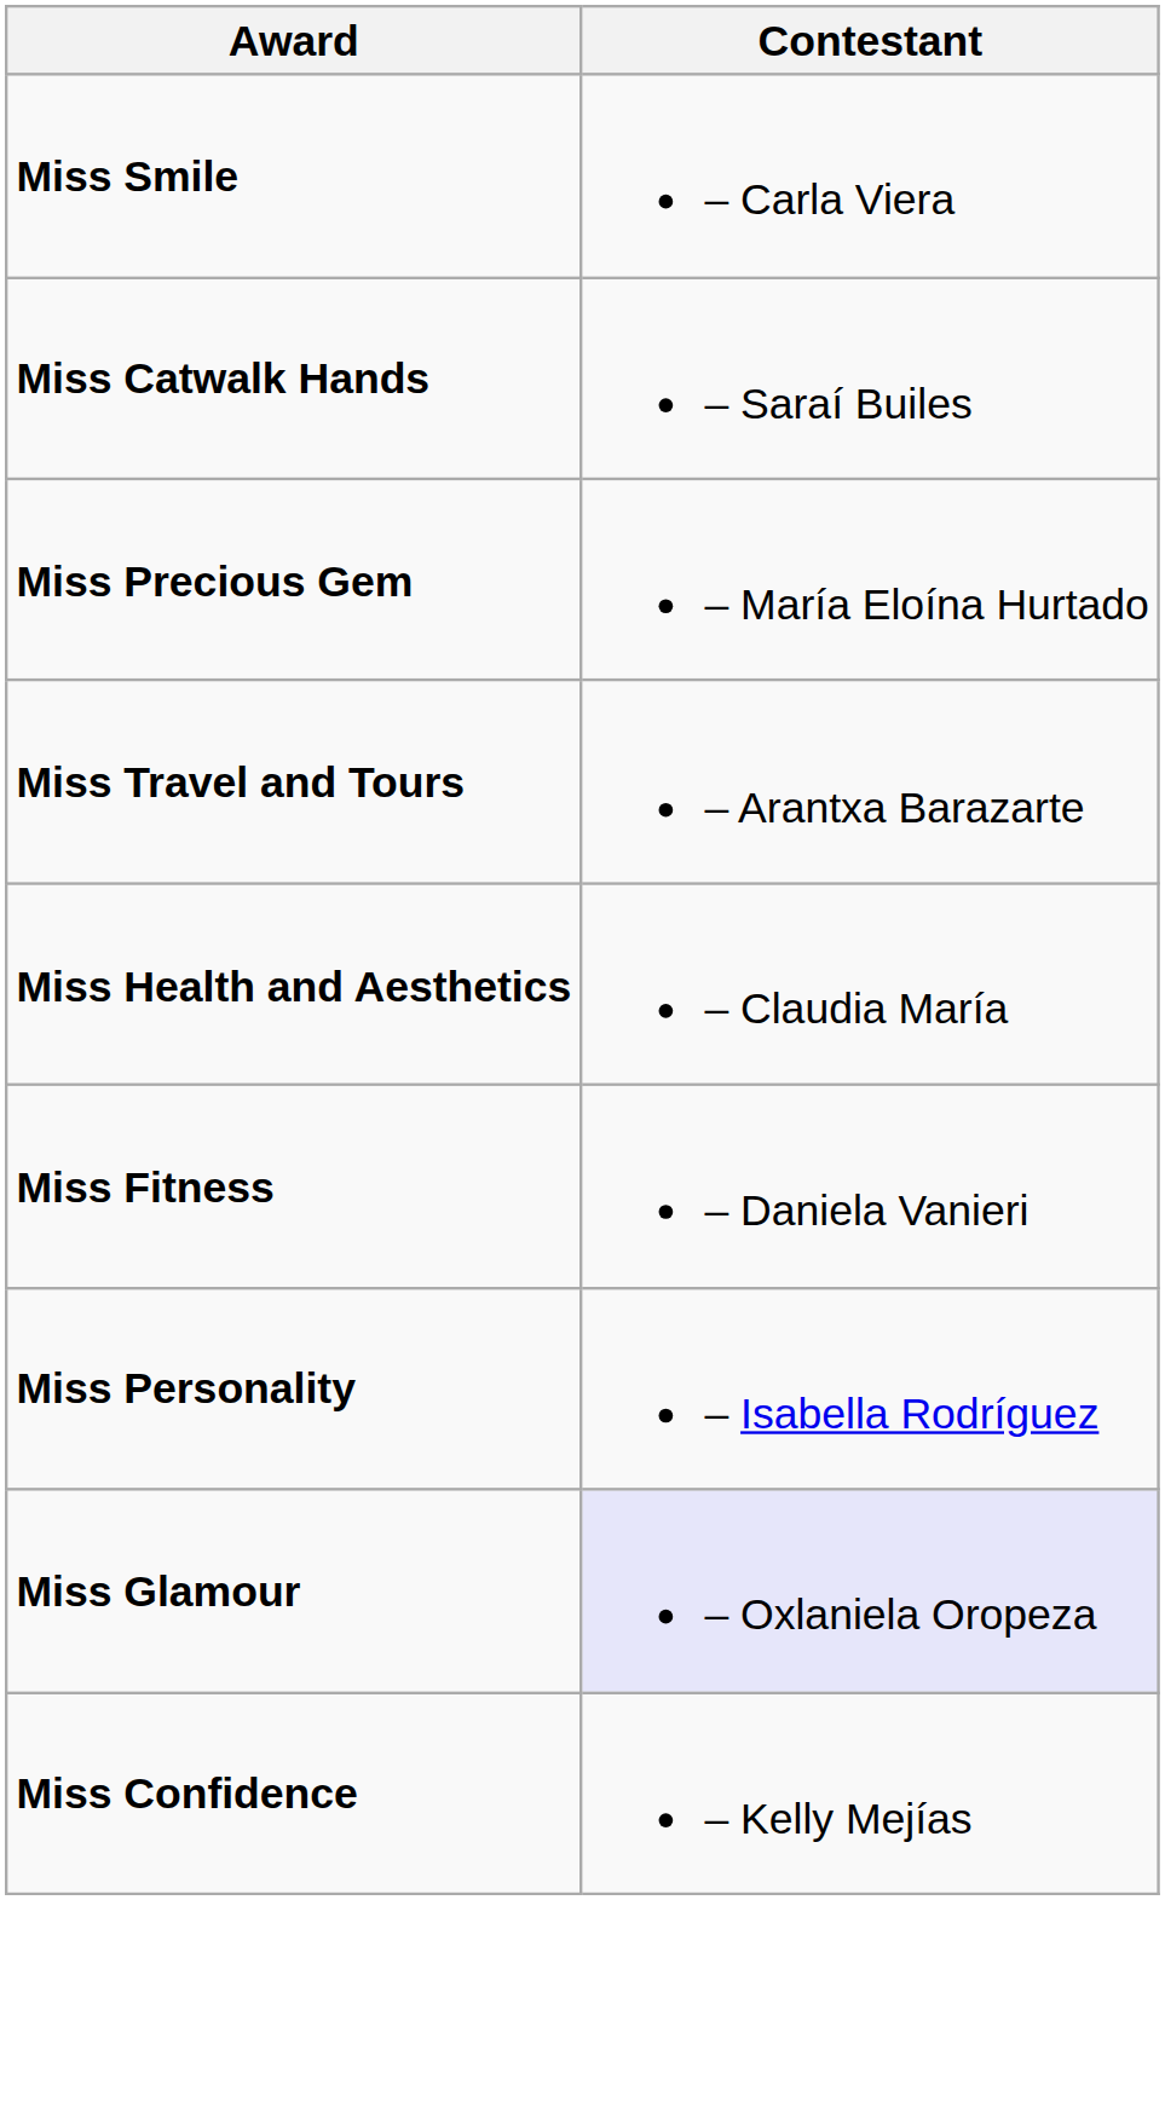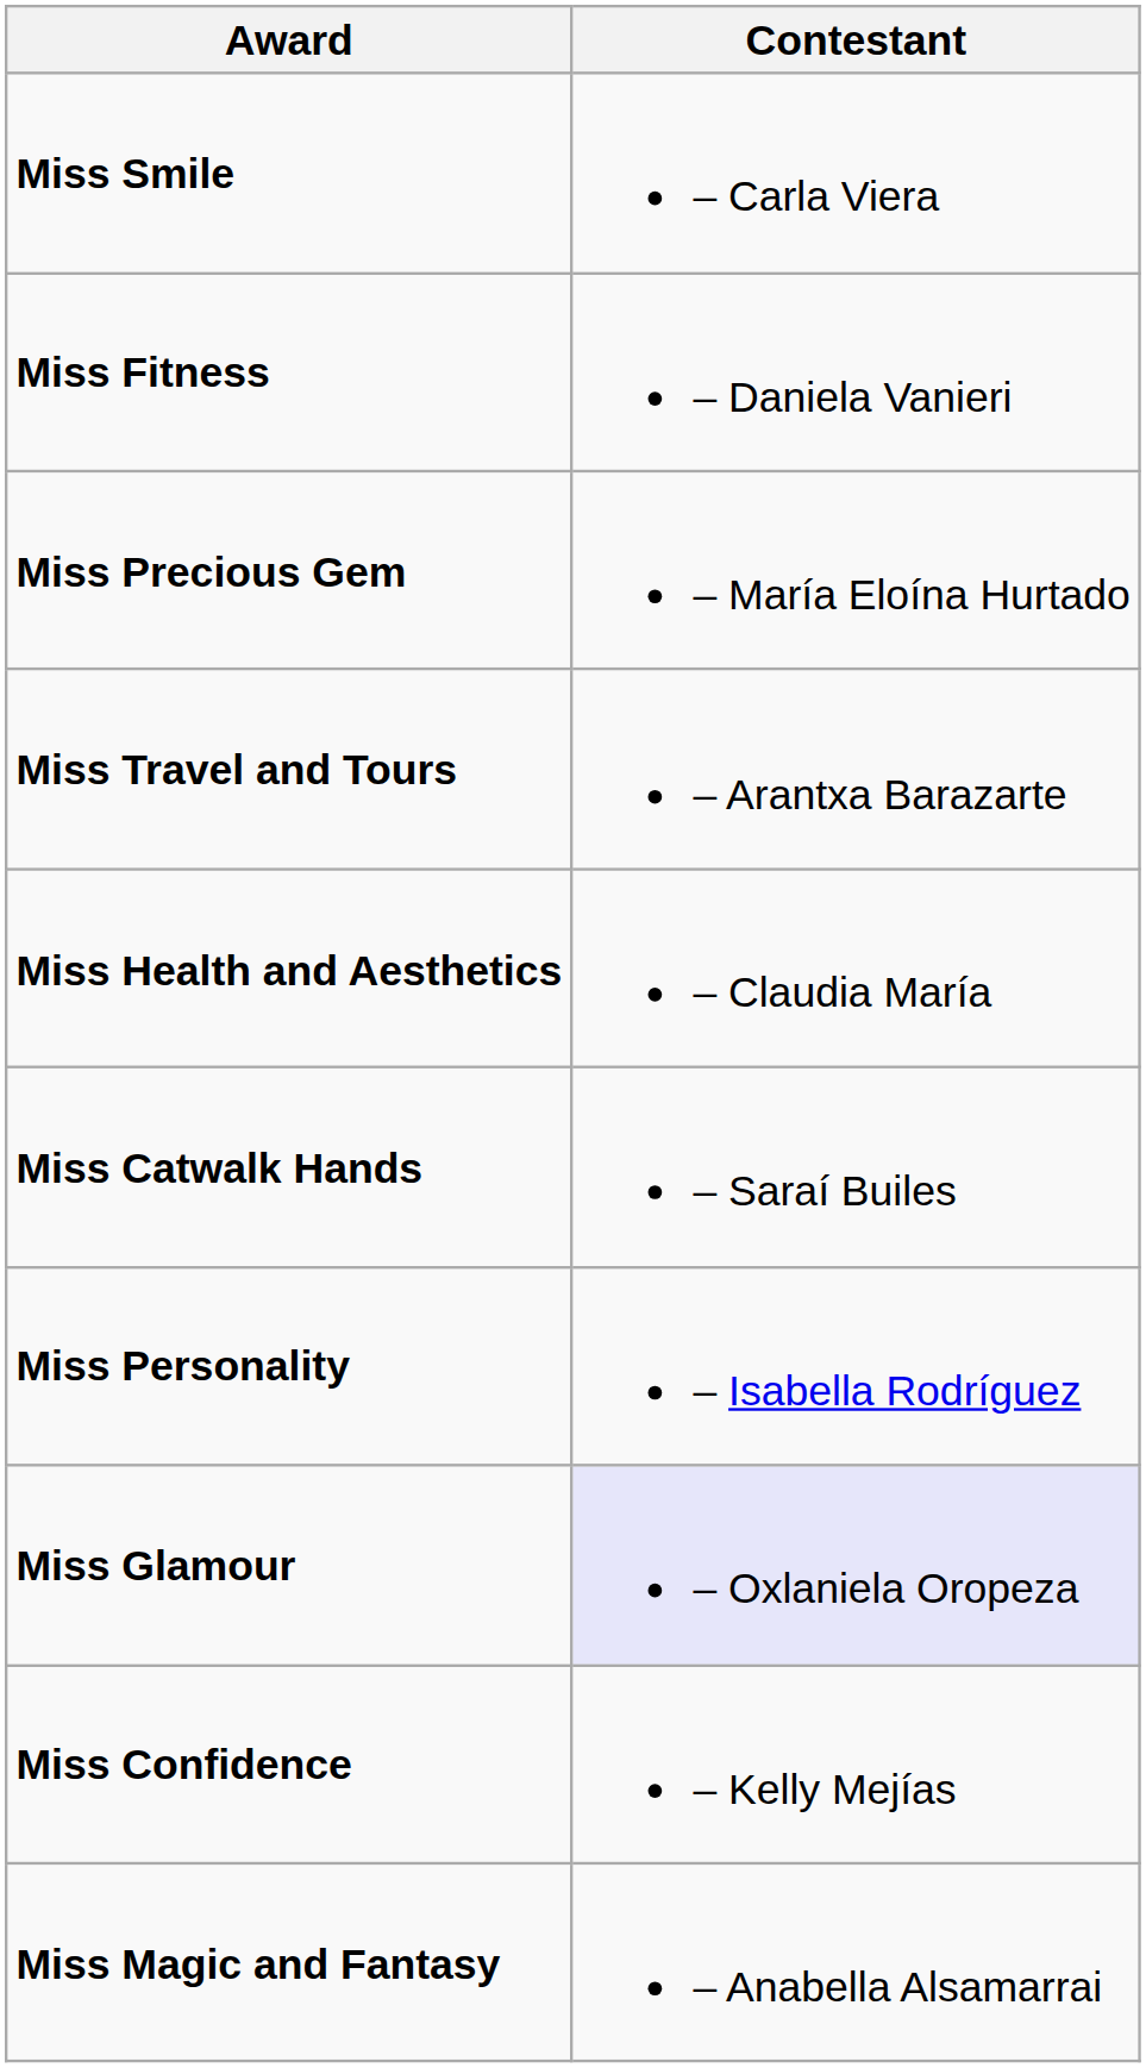 <table class="wikitable" style="font-size:95%;">
 <tr>
 <th>Award</th>
 <th>Contestant</th>
 </tr>
 <tr>
 <td><strong>Miss Smile</strong></td>
 <td><br><ul><li><strong></strong> – Carla Viera</li></ul></td>
 </tr>
 <tr>
-<td><strong>Miss Catwalk Hands</strong></td>
-<td><br><ul><li><strong></strong> – Saraí Builes</li></ul></td>
+<td><strong>Miss Fitness</strong></td>
+<td><br><ul><li><strong></strong> – Daniela Vanieri</li></ul></td>
 </tr>
 <tr>
 <td><strong>Miss Precious Gem</strong></td>
 <td><br><ul><li><strong></strong> – María Eloína Hurtado</li></ul></td>
 </tr>
 <tr>
 <td><strong>Miss Travel and Tours</strong></td>
 <td><br><ul><li><strong></strong> – Arantxa Barazarte</li></ul></td>
 </tr>
 <tr>
 <td><strong>Miss Health and Aesthetics</strong></td>
 <td><br><ul><li><strong></strong> – Claudia María</li></ul></td>
 </tr>
 <tr>
-<td><strong>Miss Fitness</strong></td>
-<td><br><ul><li><strong></strong> – Daniela Vanieri</li></ul></td>
+<td><strong>Miss Catwalk Hands</strong></td>
+<td><br><ul><li><strong></strong> – Saraí Builes</li></ul></td>
 </tr>
 <tr>
 <td><strong>Miss Personality</strong></td>
 <td><br><ul><li><strong></strong> – <a href='#'>Isabella Rodríguez</a></li></ul></td>
 </tr>
 <tr>
 <td><strong>Miss Glamour</strong></td>
 <td style="background: lavender;"><br><ul><li><strong></strong> – Oxlaniela Oropeza</li></ul></td>
 </tr>
 <tr>
 <td><strong>Miss Confidence</strong></td>
 <td><br><ul><li><strong></strong> – Kelly Mejías</li></ul></td>
 </tr>
+<tr>
+<td><strong>Miss Magic and Fantasy</strong></td>
+<td><br><ul><li><strong></strong> – Anabella Alsamarrai</li></ul></td>
+</tr>
 </table>
